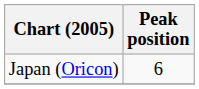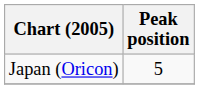 <table class="wikitable sortable plainrowheaders">
 <tr>
 <th scope="col">Chart (2005)</th>
 <th scope="col">Peak<br>position</th>
 </tr>
 <tr>
 <td>Japan (<a href='#'>Oricon</a>)</td>
-<td style="text-align:center;">6</td>
+<td style="text-align:center;">5</td>
 </tr>
 <tr>
 </tr>
 </table>
